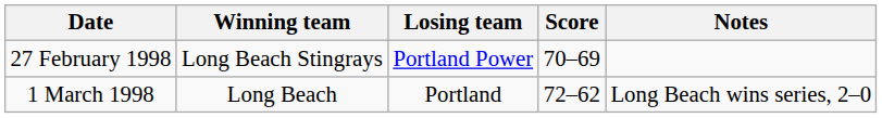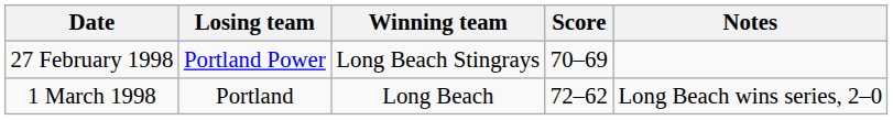 <table class="wikitable">
 <tr>
 <th bgcolor="#DDDDFF">Date</th>
+<th bgcolor="#DDDDFF">Losing team</th>
 <th bgcolor="#DDDDFF">Winning team</th>
-<th bgcolor="#DDDDFF">Losing team</th>
 <th bgcolor="#DDDDFF">Score</th>
 <th bgcolor="#DDDDFF">Notes</th>
 </tr>
 <tr>
 <td align=center>27 February 1998</td>
+<td align=center><a href='#'>Portland Power</a></td>
 <td align=center>Long Beach Stingrays</td>
-<td align=center><a href='#'>Portland Power</a></td>
 <td>70–69</td>
 <td></td>
 </tr>
 <tr>
 <td align=center>1 March 1998</td>
+<td align=center>Portland</td>
 <td align=center>Long Beach</td>
-<td align=center>Portland</td>
 <td>72–62</td>
 <td align=center>Long Beach wins series, 2–0</td>
 </tr>
 </table>
